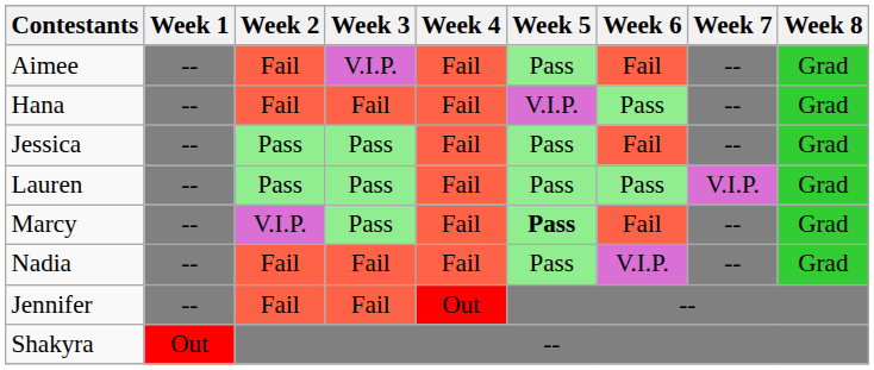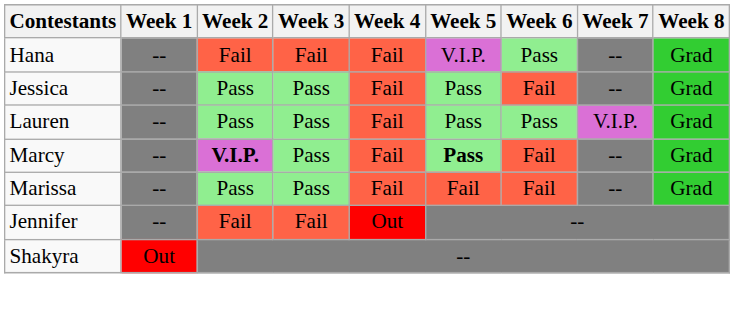 <table class="wikitable">
 <tr>
 </tr>
 <tr>
 <th colspan="1">Contestants</th>
 <th>Week 1</th>
 <th>Week 2</th>
 <th>Week 3</th>
 <th>Week 4</th>
 <th>Week 5</th>
 <th>Week 6</th>
 <th>Week 7</th>
 <th>Week 8</th>
-</tr>
-<tr>
-<td>Aimee</td>
-<td bgcolor="gray" align="center">--</td>
-<td bgcolor="tomato" align="center">Fail</td>
-<td bgcolor="orchid" align="center">V.I.P.</td>
-<td bgcolor="tomato" align="center">Fail</td>
-<td bgcolor="lightgreen" align="center">Pass</td>
-<td bgcolor="tomato" align="center">Fail</td>
-<td bgcolor="gray" align="center">--</td>
-<td bgcolor="limegreen" align="center">Grad</td>
 </tr>
 <tr>
 <td>Hana</td>
 <td bgcolor="gray" align="center">--</td>
 <td bgcolor="tomato" align="center">Fail</td>
 <td bgcolor="tomato" align="center">Fail</td>
 <td bgcolor="tomato" align="center">Fail</td>
 <td bgcolor="orchid" align="center">V.I.P.</td>
 <td bgcolor="lightgreen" align="center">Pass</td>
 <td bgcolor="gray" align="center">--</td>
 <td bgcolor="limegreen" align="center">Grad</td>
 </tr>
 <tr>
 <td>Jessica</td>
 <td bgcolor="gray" align="center">--</td>
 <td bgcolor="lightgreen" align="center">Pass</td>
 <td bgcolor="lightgreen" align="center">Pass</td>
 <td bgcolor="tomato" align="center">Fail</td>
 <td bgcolor="lightgreen" align="center">Pass</td>
 <td bgcolor="tomato" align="center">Fail</td>
 <td bgcolor="gray" align="center">--</td>
 <td bgcolor="limegreen" align="center">Grad</td>
 </tr>
 <tr>
 <td>Lauren</td>
 <td bgcolor="gray" align="center">--</td>
 <td bgcolor="lightgreen" align="center">Pass</td>
 <td bgcolor="lightgreen" align="center">Pass</td>
 <td bgcolor="tomato" align="center">Fail</td>
 <td bgcolor="lightgreen" align="center">Pass</td>
 <td bgcolor="lightgreen" align="center">Pass</td>
 <td bgcolor="orchid" align="center">V.I.P.</td>
 <td bgcolor="limegreen" align="center">Grad</td>
 </tr>
 <tr>
 <td>Marcy</td>
 <td bgcolor="gray" align="center">--</td>
-<td bgcolor="orchid" align="center">V.I.P.</td>
+<td bgcolor="orchid" align="center"><strong>V.I.P.</strong></td>
 <td bgcolor="lightgreen" align="center">Pass</td>
 <td bgcolor="tomato" align="center">Fail</td>
 <td bgcolor="lightgreen" align="center"><strong>Pass</strong></td>
 <td bgcolor="tomato" align="center">Fail</td>
 <td bgcolor="gray" align="center">--</td>
 <td bgcolor="limegreen" align="center">Grad</td>
 </tr>
 <tr>
-<td>Nadia</td>
+<td>Marissa</td>
 <td bgcolor="gray" align="center">--</td>
+<td bgcolor="lightgreen" align="center">Pass</td>
+<td bgcolor="lightgreen" align="center">Pass</td>
 <td bgcolor="tomato" align="center">Fail</td>
 <td bgcolor="tomato" align="center">Fail</td>
 <td bgcolor="tomato" align="center">Fail</td>
-<td bgcolor="lightgreen" align="center">Pass</td>
-<td bgcolor="orchid" align="center">V.I.P.</td>
 <td bgcolor="gray" align="center">--</td>
 <td bgcolor="limegreen" align="center">Grad</td>
 </tr>
 <tr>
 <td>Jennifer</td>
 <td bgcolor="gray" align="center">--</td>
 <td bgcolor="tomato" align="center">Fail</td>
 <td bgcolor="tomato" align="center">Fail</td>
 <td bgcolor="red" align="center">Out</td>
 <td colspan=4 bgcolor="gray" align="center">--</td>
 </tr>
 <tr>
 <td>Shakyra</td>
 <td bgcolor="red" align="center">Out</td>
 <td colspan=7 bgcolor="gray" align="center">--</td>
 </tr>
 <tr>
 </tr>
 </table>
